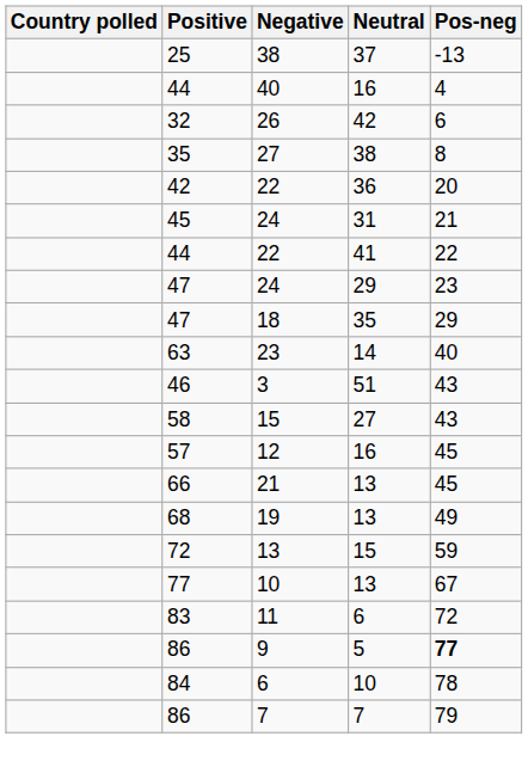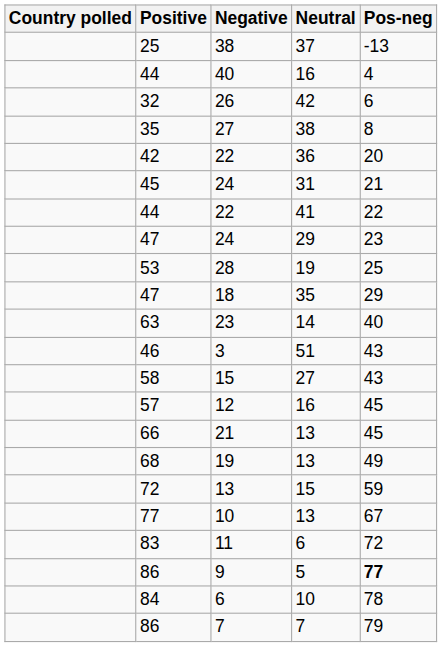 <table class="wikitable sortable" style="border:1px black; float:right; margin-left:1em;">
 <tr>
 <th>Country polled</th>
 <th>Positive</th>
 <th>Negative</th>
 <th>Neutral</th>
 <th>Pos-neg</th>
 </tr>
 <tr>
 <td></td>
 <td>25</td>
 <td>38</td>
 <td>37</td>
 <td><span>-13</span></td>
 </tr>
 <tr>
 <td></td>
 <td>44</td>
 <td>40</td>
 <td>16</td>
 <td>4</td>
 </tr>
 <tr>
 <td></td>
 <td>32</td>
 <td>26</td>
 <td>42</td>
 <td>6</td>
 </tr>
 <tr>
 <td></td>
 <td>35</td>
 <td>27</td>
 <td>38</td>
 <td>8</td>
 </tr>
 <tr>
 <td></td>
 <td>42</td>
 <td>22</td>
 <td>36</td>
 <td>20</td>
 </tr>
 <tr>
 <td></td>
 <td>45</td>
 <td>24</td>
 <td>31</td>
 <td>21</td>
 </tr>
 <tr>
 <td></td>
 <td>44</td>
 <td>22</td>
 <td>41</td>
 <td>22</td>
 </tr>
 <tr>
 <td></td>
 <td>47</td>
 <td>24</td>
 <td>29</td>
 <td>23</td>
+</tr>
+<tr>
+<td></td>
+<td>53</td>
+<td>28</td>
+<td>19</td>
+<td>25</td>
 </tr>
 <tr>
 <td></td>
 <td>47</td>
 <td>18</td>
 <td>35</td>
 <td>29</td>
 </tr>
 <tr>
 <td></td>
 <td>63</td>
 <td>23</td>
 <td>14</td>
 <td>40</td>
 </tr>
 <tr>
 <td></td>
 <td>46</td>
 <td>3</td>
 <td>51</td>
 <td>43</td>
 </tr>
 <tr>
 <td></td>
 <td>58</td>
 <td>15</td>
 <td>27</td>
 <td>43</td>
 </tr>
 <tr>
 <td></td>
 <td>57</td>
 <td>12</td>
 <td>16</td>
 <td>45</td>
 </tr>
 <tr>
 <td></td>
 <td>66</td>
 <td>21</td>
 <td>13</td>
 <td>45</td>
 </tr>
 <tr>
 <td></td>
 <td>68</td>
 <td>19</td>
 <td>13</td>
 <td>49</td>
 </tr>
 <tr>
 <td></td>
 <td>72</td>
 <td>13</td>
 <td>15</td>
 <td>59</td>
 </tr>
 <tr>
 <td></td>
 <td>77</td>
 <td>10</td>
 <td>13</td>
 <td>67</td>
 </tr>
 <tr>
 <td></td>
 <td>83</td>
 <td>11</td>
 <td>6</td>
 <td>72</td>
 </tr>
 <tr>
 <td></td>
 <td>86</td>
 <td>9</td>
 <td>5</td>
 <td><strong>77</strong></td>
 </tr>
 <tr>
 <td></td>
 <td>84</td>
 <td>6</td>
 <td>10</td>
 <td>78</td>
 </tr>
 <tr>
 <td></td>
 <td>86</td>
 <td>7</td>
 <td>7</td>
 <td>79</td>
 </tr>
 <tr>
 </tr>
 </table>
